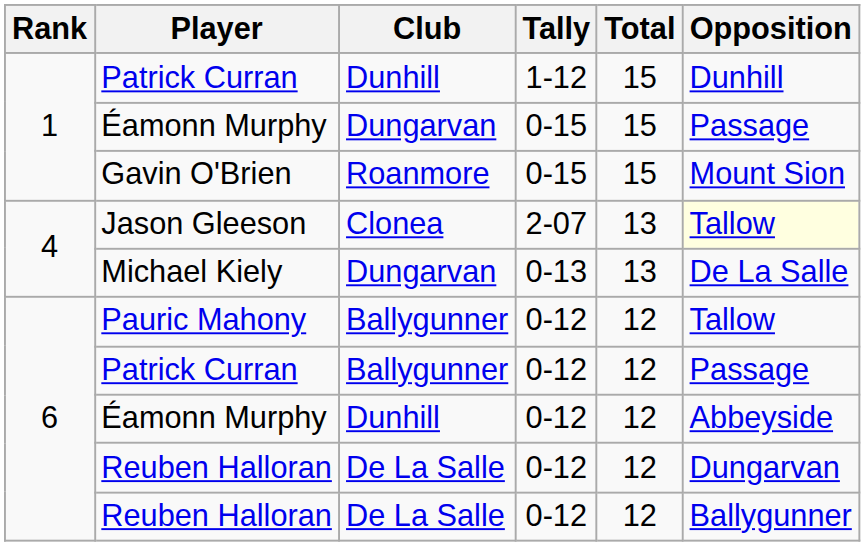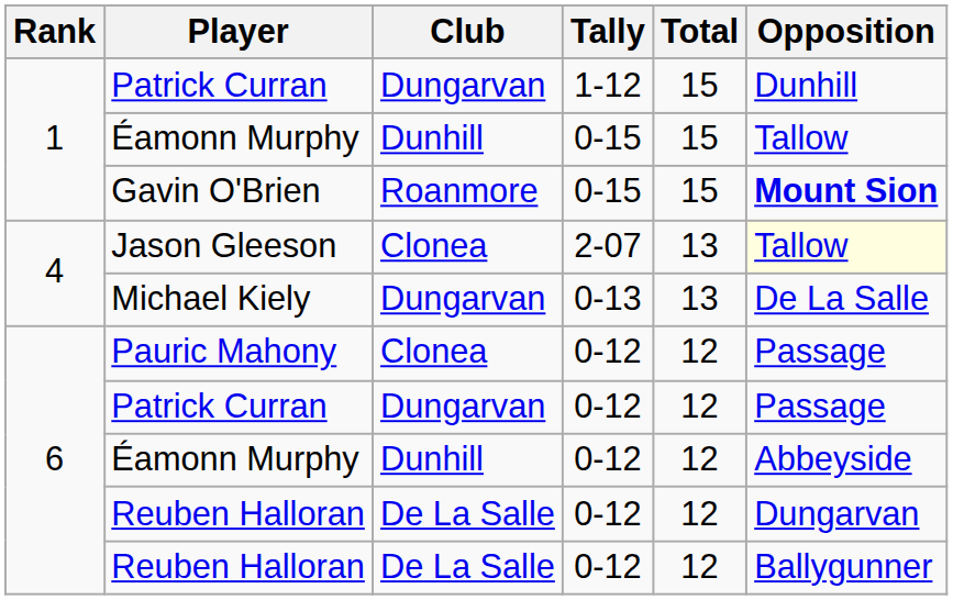 <table class="wikitable">
 <tr>
 <th>Rank</th>
 <th>Player</th>
 <th>Club</th>
 <th>Tally</th>
 <th>Total</th>
 <th>Opposition</th>
 </tr>
 <tr>
 <td rowspan="3" style="text-align:center;">1</td>
 <td><a href='#'>Patrick Curran</a></td>
-<td><a href='#'>Dunhill</a></td>
+<td><a href='#'>Dungarvan</a></td>
 <td align=center>1-12</td>
 <td align=center>15</td>
 <td><a href='#'>Dunhill</a></td>
 </tr>
 <tr>
 <td>Éamonn Murphy</td>
-<td><a href='#'>Dungarvan</a></td>
+<td><a href='#'>Dunhill</a></td>
 <td align=center>0-15</td>
 <td align=center>15</td>
-<td><a href='#'>Passage</a></td>
+<td><a href='#'>Tallow</a></td>
 </tr>
 <tr>
 <td>Gavin O'Brien</td>
 <td><a href='#'>Roanmore</a></td>
 <td align=center>0-15</td>
 <td align=center>15</td>
-<td><a href='#'>Mount Sion</a></td>
+<td><strong><a href='#'>Mount Sion</a></strong></td>
 </tr>
 <tr>
 <td rowspan="2" style="text-align:center;">4</td>
 <td>Jason Gleeson</td>
 <td><a href='#'>Clonea</a></td>
 <td align=center>2-07</td>
 <td align=center>13</td>
 <td style="background: lightyellow;"><a href='#'>Tallow</a></td>
 </tr>
 <tr>
 <td>Michael Kiely</td>
 <td><a href='#'>Dungarvan</a></td>
 <td align=center>0-13</td>
 <td align=center>13</td>
 <td><a href='#'>De La Salle</a></td>
 </tr>
 <tr>
 <td rowspan="5" style="text-align:center;">6</td>
 <td><a href='#'>Pauric Mahony</a></td>
-<td><a href='#'>Ballygunner</a></td>
+<td><a href='#'>Clonea</a></td>
 <td align=center>0-12</td>
 <td align=center>12</td>
-<td><a href='#'>Tallow</a></td>
+<td><a href='#'>Passage</a></td>
 </tr>
 <tr>
 <td><a href='#'>Patrick Curran</a></td>
-<td><a href='#'>Ballygunner</a></td>
+<td><a href='#'>Dungarvan</a></td>
 <td align=center>0-12</td>
 <td align=center>12</td>
 <td><a href='#'>Passage</a></td>
 </tr>
 <tr>
 <td>Éamonn Murphy</td>
 <td><a href='#'>Dunhill</a></td>
 <td align=center>0-12</td>
 <td align=center>12</td>
 <td><a href='#'>Abbeyside</a></td>
 </tr>
 <tr>
 <td><a href='#'>Reuben Halloran</a></td>
 <td><a href='#'>De La Salle</a></td>
 <td align=center>0-12</td>
 <td align=center>12</td>
 <td><a href='#'>Dungarvan</a></td>
 </tr>
 <tr>
 <td><a href='#'>Reuben Halloran</a></td>
 <td><a href='#'>De La Salle</a></td>
 <td align=center>0-12</td>
 <td align=center>12</td>
 <td><a href='#'>Ballygunner</a></td>
 </tr>
 </table>
